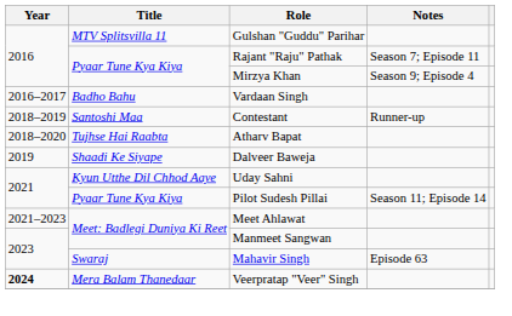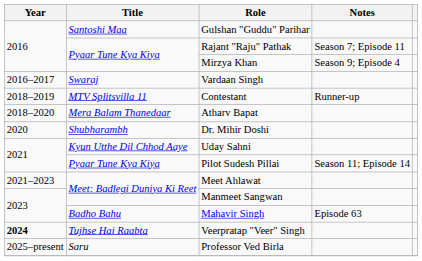 <table class="wikitable sortable">
 <tr>
 <th>Year</th>
 <th>Title</th>
 <th>Role</th>
 <th>Notes</th>
 <th></th>
 </tr>
 <tr>
 <td rowspan="3">2016</td>
-<td><a href='#'><em>MTV Splitsvilla 11</em></a></td>
+<td><em><a href='#'>Santoshi Maa</a></em></td>
 <td>Gulshan "Guddu" Parihar</td>
 <td></td>
 <td></td>
 </tr>
 <tr>
 <td rowspan="2"><em><a href='#'>Pyaar Tune Kya Kiya</a></em></td>
 <td>Rajant "Raju" Pathak</td>
 <td>Season 7; Episode 11</td>
 <td></td>
 </tr>
 <tr>
 <td>Mirzya Khan</td>
 <td>Season 9; Episode 4</td>
 <td></td>
 </tr>
 <tr>
 <td>2016–2017</td>
-<td><em><a href='#'>Badho Bahu</a></em></td>
+<td><a href='#'><em>Swaraj</em></a></td>
 <td>Vardaan Singh</td>
 <td></td>
 <td></td>
 </tr>
 <tr>
 <td>2018–2019</td>
-<td><em><a href='#'>Santoshi Maa</a></em></td>
+<td><a href='#'><em>MTV Splitsvilla 11</em></a></td>
 <td>Contestant</td>
 <td>Runner-up</td>
 <td></td>
 </tr>
 <tr>
 <td>2018–2020</td>
-<td><em><a href='#'>Tujhse Hai Raabta</a></em></td>
+<td><em><a href='#'>Mera Balam Thanedaar</a></em></td>
 <td>Atharv Bapat</td>
 <td></td>
 <td></td>
 </tr>
 <tr>
-<td>2019</td>
-<td><em><a href='#'>Shaadi Ke Siyape</a></em></td>
-<td>Dalveer Baweja</td>
+<td>2020</td>
+<td><em><a href='#'>Shubharambh</a></em></td>
+<td>Dr. Mihir Doshi</td>
 <td></td>
 <td></td>
 </tr>
 <tr>
 <td rowspan="2">2021</td>
 <td><em><a href='#'>Kyun Utthe Dil Chhod Aaye</a></em></td>
 <td>Uday Sahni</td>
 <td></td>
 <td></td>
 </tr>
 <tr>
 <td><em><a href='#'>Pyaar Tune Kya Kiya</a></em></td>
 <td>Pilot Sudesh Pillai</td>
 <td>Season 11; Episode 14</td>
 <td></td>
 </tr>
 <tr>
 <td>2021–2023</td>
 <td rowspan="2"><em><a href='#'>Meet: Badlegi Duniya Ki Reet</a></em></td>
 <td>Meet Ahlawat</td>
 <td></td>
 <td></td>
 </tr>
 <tr>
 <td rowspan="2">2023</td>
 <td>Manmeet Sangwan</td>
 <td></td>
 <td></td>
 </tr>
 <tr>
-<td><a href='#'><em>Swaraj</em></a></td>
+<td><em><a href='#'>Badho Bahu</a></em></td>
 <td><a href='#'>Mahavir Singh</a></td>
 <td>Episode 63</td>
 <td></td>
 </tr>
 <tr>
 <td><strong>2024</strong></td>
-<td><em><a href='#'>Mera Balam Thanedaar</a></em></td>
+<td><em><a href='#'>Tujhse Hai Raabta</a></em></td>
 <td>Veerpratap "Veer" Singh</td>
+<td></td>
+<td></td>
+</tr>
+<tr>
+<td>2025–present</td>
+<td><em>Saru</em></td>
+<td>Professor Ved Birla</td>
 <td></td>
 <td></td>
 </tr>
 <tr>
 </tr>
 </table>
